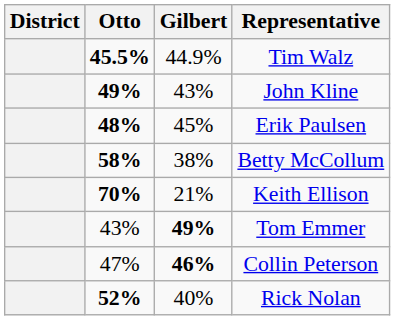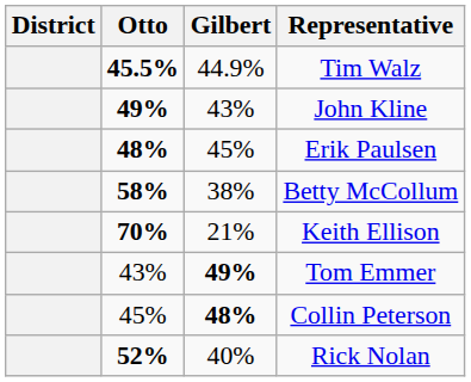 <table class=wikitable>
 <tr>
 <th>District</th>
 <th>Otto</th>
 <th>Gilbert</th>
 <th>Representative</th>
 </tr>
 <tr align=center>
 <th></th>
 <td><strong>45.5%</strong></td>
 <td>44.9%</td>
 <td><a href='#'>Tim Walz</a></td>
 </tr>
 <tr align=center>
 <th></th>
 <td><strong>49%</strong></td>
 <td>43%</td>
 <td><a href='#'>John Kline</a></td>
 </tr>
 <tr align=center>
 <th></th>
 <td><strong>48%</strong></td>
 <td>45%</td>
 <td><a href='#'>Erik Paulsen</a></td>
 </tr>
 <tr align=center>
 <th></th>
 <td><strong>58%</strong></td>
 <td>38%</td>
 <td><a href='#'>Betty McCollum</a></td>
 </tr>
 <tr align=center>
 <th></th>
 <td><strong>70%</strong></td>
 <td>21%</td>
 <td><a href='#'>Keith Ellison</a></td>
 </tr>
 <tr align=center>
 <th></th>
 <td>43%</td>
 <td><strong>49%</strong></td>
 <td><a href='#'>Tom Emmer</a></td>
 </tr>
 <tr align=center>
 <th></th>
-<td>47%</td>
-<td><strong>46%</strong></td>
+<td>45%</td>
+<td><strong>48%</strong></td>
 <td><a href='#'>Collin Peterson</a></td>
 </tr>
 <tr align=center>
 <th></th>
 <td><strong>52%</strong></td>
 <td>40%</td>
 <td><a href='#'>Rick Nolan</a></td>
 </tr>
 </table>
